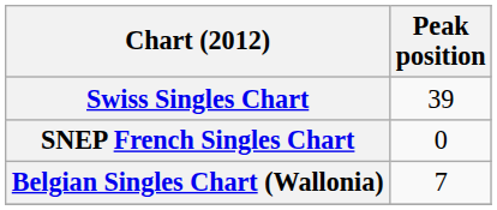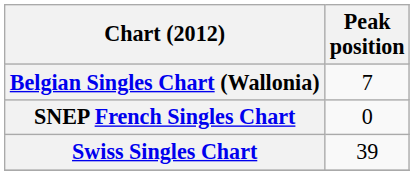 <table class="wikitable sortable plainrowheaders" border="1">
 <tr>
 <th scope="col">Chart (2012)</th>
 <th scope="col">Peak<br>position</th>
 </tr>
 <tr>
-<th scope="row"><a href='#'>Swiss Singles Chart</a></th>
-<td align="center">39</td>
+<th scope="row"><a href='#'>Belgian Singles Chart</a> (Wallonia)</th>
+<td align="center">7</td>
 </tr>
 <tr>
 <th scope="row">SNEP <a href='#'>French Singles Chart</a></th>
 <td align="center">0</td>
 </tr>
 <tr>
-<th scope="row"><a href='#'>Belgian Singles Chart</a> (Wallonia)</th>
-<td align="center">7</td>
+<th scope="row"><a href='#'>Swiss Singles Chart</a></th>
+<td align="center">39</td>
 </tr>
 <tr>
 </tr>
 </table>
